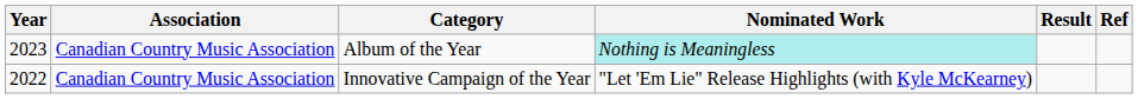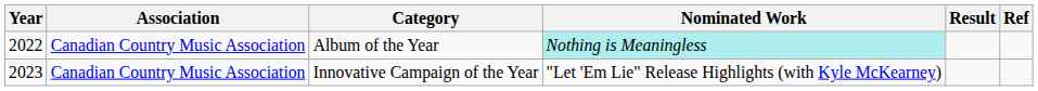 <table class="wikitable">
 <tr>
 <th>Year</th>
 <th>Association</th>
 <th>Category</th>
 <th>Nominated Work</th>
 <th>Result</th>
 <th>Ref</th>
 </tr>
 <tr>
-<td>2023</td>
+<td>2022</td>
 <td><a href='#'>Canadian Country Music Association</a></td>
 <td>Album of the Year</td>
 <td style="background: paleturquoise;"><em>Nothing is Meaningless</em></td>
 <td></td>
 <td></td>
 </tr>
 <tr>
-<td>2022</td>
+<td>2023</td>
 <td><a href='#'>Canadian Country Music Association</a></td>
 <td>Innovative Campaign of the Year</td>
 <td>"Let 'Em Lie" Release Highlights (with <a href='#'>Kyle McKearney</a>)</td>
 <td></td>
 <td></td>
 </tr>
 </table>
